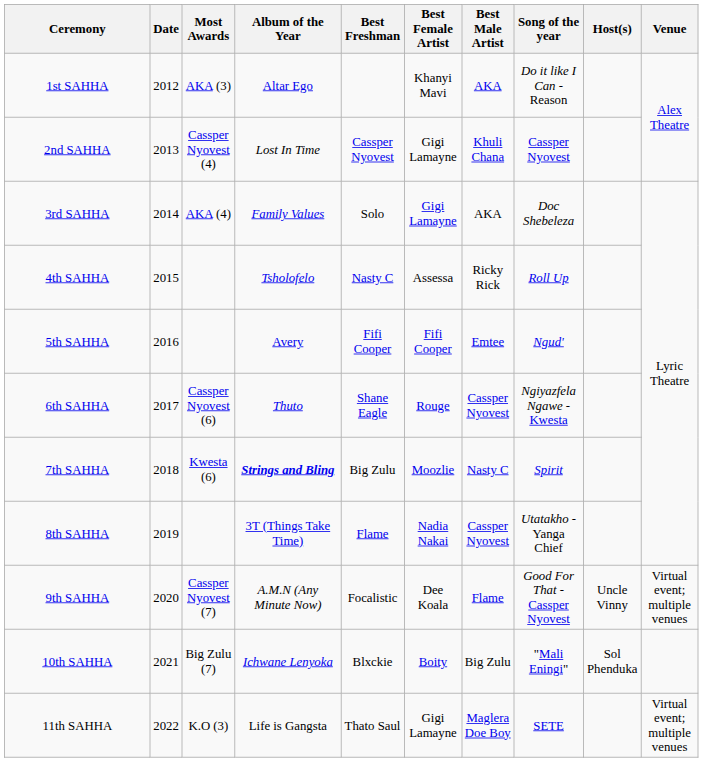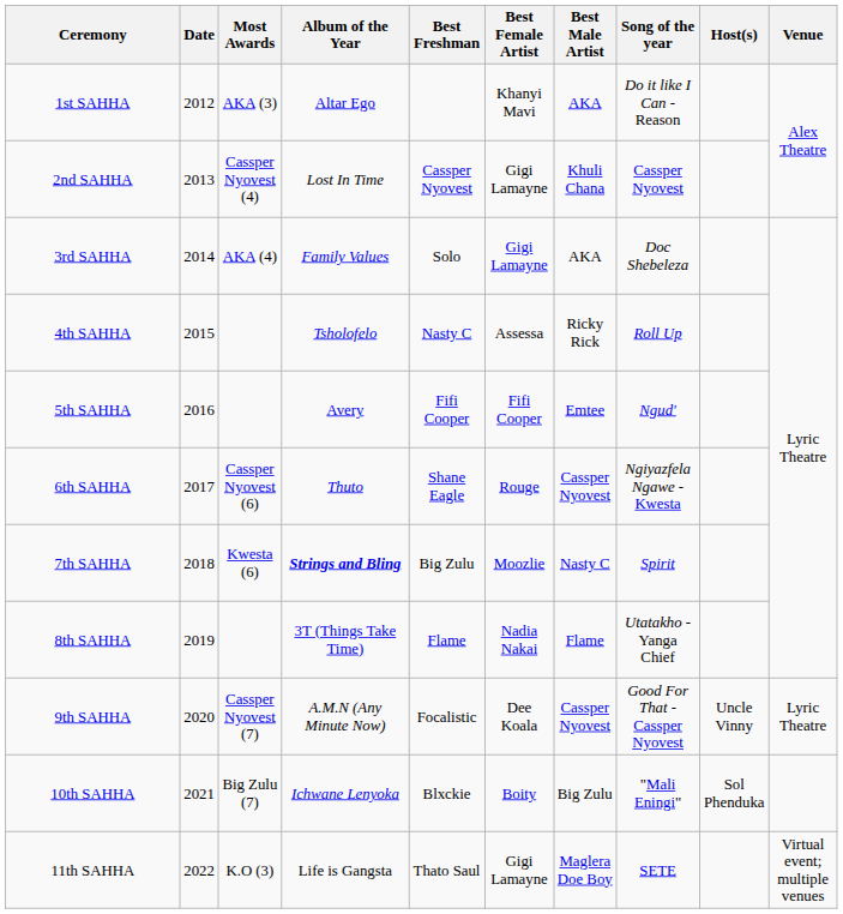 <table class="wikitable" style="text-align: center;" height="200px">
 <tr>
 <th style="width:175px;">Ceremony</th>
 <th style="width:;">Date</th>
 <th style="width:;">Most Awards</th>
 <th style="width:125px;">Album of the Year</th>
 <th style="width:;">Best Freshman</th>
 <th style="width:;">Best Female Artist</th>
 <th style="width:;">Best Male Artist</th>
 <th style="width:;">Song of the year</th>
 <th style="width:;">Host(s)</th>
 <th style="width:;">Venue</th>
 </tr>
 <tr style="height:80px">
 <td><a href='#'>1st SAHHA</a></td>
 <td>2012</td>
 <td><a href='#'>AKA</a> (3)</td>
 <td><a href='#'>Altar Ego</a></td>
 <td></td>
 <td>Khanyi Mavi</td>
 <td><a href='#'>AKA</a></td>
 <td><em>Do it like I Can</em> - Reason</td>
 <td></td>
 <td rowspan=2><a href='#'>Alex Theatre</a></td>
 </tr>
 <tr style="height:80px">
 <td><a href='#'>2nd SAHHA</a></td>
 <td>2013</td>
 <td><a href='#'>Cassper Nyovest</a> (4)</td>
 <td><em>Lost In Time</em></td>
 <td><a href='#'>Cassper Nyovest</a></td>
 <td>Gigi Lamayne</td>
 <td><a href='#'>Khuli Chana</a></td>
 <td><a href='#'>Cassper Nyovest</a></td>
 <td></td>
 </tr>
 <tr style="height:80px">
 <td><a href='#'>3rd SAHHA</a></td>
 <td>2014</td>
 <td><a href='#'>AKA</a> (4)</td>
 <td><em><a href='#'>Family Values</a></em></td>
 <td>Solo</td>
 <td><a href='#'>Gigi Lamayne</a></td>
 <td>AKA</td>
 <td><em>Doc Shebeleza</em></td>
 <td></td>
 <td rowspan=6>Lyric Theatre</td>
 </tr>
 <tr style="height:80px">
 <td><a href='#'>4th SAHHA</a></td>
 <td>2015</td>
 <td></td>
 <td><em><a href='#'>Tsholofelo</a></em></td>
 <td><a href='#'>Nasty C</a></td>
 <td>Assessa</td>
 <td>Ricky Rick</td>
 <td><em><a href='#'>Roll Up</a></em></td>
 <td></td>
 </tr>
 <tr style="height:80px">
 <td><a href='#'>5th SAHHA</a></td>
 <td>2016</td>
 <td></td>
 <td><a href='#'>Avery</a></td>
 <td><a href='#'>Fifi Cooper</a></td>
 <td><a href='#'>Fifi Cooper</a></td>
 <td><a href='#'>Emtee</a></td>
 <td><em><a href='#'>Ngud'</a></em></td>
 <td></td>
 </tr>
 <tr style="height:80px">
 <td><a href='#'>6th SAHHA</a></td>
 <td>2017</td>
 <td><a href='#'>Cassper Nyovest</a> (6)</td>
 <td><em><a href='#'>Thuto</a></em></td>
 <td><a href='#'>Shane Eagle</a></td>
 <td><a href='#'>Rouge</a></td>
 <td><a href='#'>Cassper Nyovest</a></td>
 <td><em>Ngiyazfela Ngawe</em> - <a href='#'>Kwesta</a></td>
 <td></td>
 </tr>
 <tr style="height:80px">
 <td><a href='#'>7th SAHHA</a></td>
 <td>2018</td>
 <td><a href='#'>Kwesta</a> (6)</td>
 <td><strong><em><a href='#'>Strings and Bling</a></em></strong></td>
 <td>Big Zulu</td>
 <td><a href='#'>Moozlie</a></td>
 <td><a href='#'>Nasty C</a></td>
 <td><em><a href='#'>Spirit</a></em></td>
 <td></td>
 </tr>
 <tr style="height:80px">
 <td><a href='#'>8th SAHHA</a></td>
 <td>2019</td>
 <td></td>
 <td><a href='#'>3T (Things Take Time)</a></td>
 <td><a href='#'>Flame</a></td>
 <td><a href='#'>Nadia Nakai</a></td>
-<td><a href='#'>Cassper Nyovest</a></td>
+<td><a href='#'>Flame</a></td>
 <td><em>Utatakho</em> - Yanga Chief</td>
 <td></td>
 </tr>
 <tr style="height:80px">
 <td><a href='#'>9th SAHHA</a></td>
 <td>2020</td>
 <td><a href='#'>Cassper Nyovest</a> (7)</td>
 <td><em>A.M.N (Any Minute Now)</em></td>
 <td>Focalistic</td>
 <td>Dee Koala</td>
-<td><a href='#'>Flame</a></td>
+<td><a href='#'>Cassper Nyovest</a></td>
 <td><em>Good For That</em> - <a href='#'>Cassper Nyovest</a></td>
 <td>Uncle Vinny</td>
-<td>Virtual event; multiple venues</td>
+<td>Lyric Theatre</td>
 </tr>
 <tr style="height:80px">
 <td><a href='#'>10th SAHHA</a></td>
 <td>2021</td>
 <td>Big Zulu (7)</td>
 <td><em><a href='#'>Ichwane Lenyoka</a></em></td>
 <td>Blxckie</td>
 <td><a href='#'>Boity</a></td>
 <td>Big Zulu</td>
 <td>"<a href='#'>Mali Eningi</a>"</td>
 <td>Sol Phenduka</td>
 <td></td>
 </tr>
 <tr>
 <td>11th SAHHA</td>
 <td>2022</td>
 <td>K.O (3)</td>
 <td>Life is Gangsta</td>
 <td>Thato Saul</td>
 <td>Gigi Lamayne</td>
 <td><a href='#'>Maglera Doe Boy</a></td>
 <td><a href='#'>SETE</a></td>
 <td></td>
 <td>Virtual event; multiple venues</td>
 </tr>
 </table>
